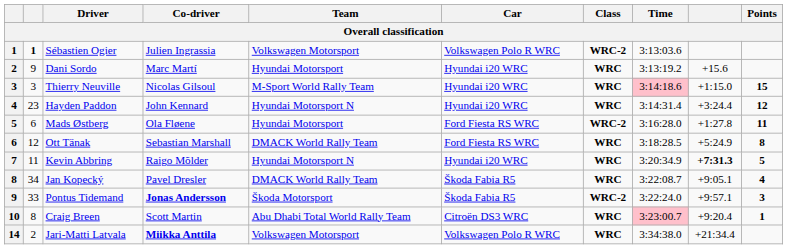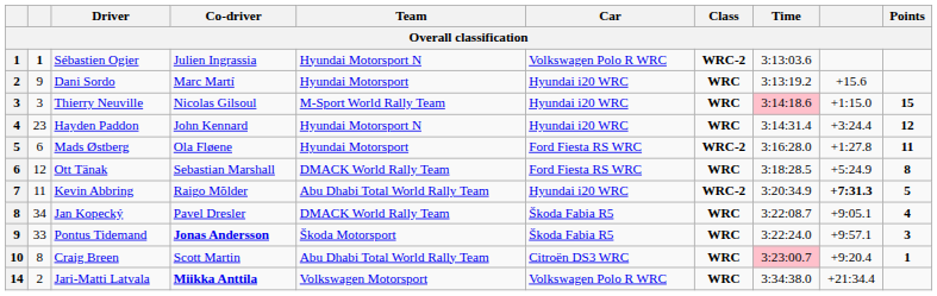 <table class="wikitable" width=85% style="text-align: left; font-size: 85%; max-width: 950px;">
 <tr>
 <th></th>
 <th></th>
 <th>Driver</th>
 <th>Co-driver</th>
 <th>Team</th>
 <th>Car</th>
 <th>Class</th>
 <th>Time</th>
 <th></th>
 <th>Points</th>
 </tr>
 <tr>
 <th colspan=11>Overall classification</th>
 </tr>
 <tr>
 <th>1</th>
 <td align="center"><strong>1</strong></td>
 <td> <a href='#'>Sébastien Ogier</a></td>
 <td> <a href='#'>Julien Ingrassia</a></td>
-<td> <a href='#'>Volkswagen Motorsport</a></td>
+<td> <a href='#'>Hyundai Motorsport N</a></td>
 <td><a href='#'>Volkswagen Polo R WRC</a></td>
 <td align="center"><strong><span>WRC-2</span></strong></td>
 <td align="center">3:13:03.6</td>
 <td align="center"></td>
 <td align="center"><strong></strong></td>
 </tr>
 <tr>
 <th>2</th>
 <td align="center">9</td>
 <td> <a href='#'>Dani Sordo</a></td>
 <td> <a href='#'>Marc Martí</a></td>
 <td> <a href='#'>Hyundai Motorsport</a></td>
 <td><a href='#'>Hyundai i20 WRC</a></td>
 <td align="center"><strong><span>WRC</span></strong></td>
 <td align="center">3:13:19.2</td>
 <td align="center">+15.6</td>
 <td align="center"><strong></strong></td>
 </tr>
 <tr>
 <th>3</th>
 <td align="center">3</td>
 <td> <a href='#'>Thierry Neuville</a></td>
 <td> <a href='#'>Nicolas Gilsoul</a></td>
 <td> <a href='#'>M-Sport World Rally Team</a></td>
 <td><a href='#'>Hyundai i20 WRC</a></td>
 <td align="center"><strong><span>WRC</span></strong></td>
 <td align="center" style="background: pink;">3:14:18.6</td>
 <td align="center">+1:15.0</td>
 <td align="center"><strong>15</strong></td>
 </tr>
 <tr>
 <th>4</th>
 <td align="center">23</td>
 <td> <a href='#'>Hayden Paddon</a></td>
 <td> <a href='#'>John Kennard</a></td>
 <td> <a href='#'>Hyundai Motorsport N</a></td>
 <td><a href='#'>Hyundai i20 WRC</a></td>
 <td align="center"><strong><span>WRC</span></strong></td>
 <td align="center">3:14:31.4</td>
 <td align="center">+3:24.4</td>
 <td align="center"><strong>12</strong></td>
 </tr>
 <tr>
 <th>5</th>
 <td align="center">6</td>
 <td> <a href='#'>Mads Østberg</a></td>
 <td> <a href='#'>Ola Fløene</a></td>
 <td> <a href='#'>Hyundai Motorsport</a></td>
 <td><a href='#'>Ford Fiesta RS WRC</a></td>
 <td align="center"><strong><span>WRC-2</span></strong></td>
 <td align="center">3:16:28.0</td>
 <td align="center">+1:27.8</td>
 <td align="center"><strong>11</strong></td>
 </tr>
 <tr>
 <th>6</th>
 <td align="center">12</td>
 <td> <a href='#'>Ott Tänak</a></td>
 <td> <a href='#'>Sebastian Marshall</a></td>
 <td> <a href='#'>DMACK World Rally Team</a></td>
 <td><a href='#'>Ford Fiesta RS WRC</a></td>
 <td align="center"><strong><span>WRC</span></strong></td>
 <td align="center">3:18:28.5</td>
 <td align="center">+5:24.9</td>
 <td align="center"><strong>8</strong></td>
 </tr>
 <tr>
 <th>7</th>
 <td align="center">11</td>
 <td> <a href='#'>Kevin Abbring</a></td>
 <td> <a href='#'>Raigo Mõlder</a></td>
-<td> <a href='#'>Hyundai Motorsport N</a></td>
+<td> <a href='#'>Abu Dhabi Total World Rally Team</a></td>
 <td><a href='#'>Hyundai i20 WRC</a></td>
-<td align="center"><strong><span>WRC</span></strong></td>
+<td align="center"><strong><span>WRC-2</span></strong></td>
 <td align="center">3:20:34.9</td>
 <td align="center"><strong>+7:31.3</strong></td>
 <td align="center"><strong>5</strong></td>
 </tr>
 <tr>
 <th>8</th>
 <td align="center">34</td>
 <td> <a href='#'>Jan Kopecký</a></td>
 <td> <a href='#'>Pavel Dresler</a></td>
 <td> <a href='#'>DMACK World Rally Team</a></td>
 <td><a href='#'>Škoda Fabia R5</a></td>
 <td align="center"><strong><span>WRC</span></strong></td>
 <td align="center">3:22:08.7</td>
 <td align="center">+9:05.1</td>
 <td align="center"><strong>4</strong></td>
 </tr>
 <tr>
 <th>9</th>
 <td align="center">33</td>
 <td> <a href='#'>Pontus Tidemand</a></td>
 <td><strong> <a href='#'>Jonas Andersson</a></strong></td>
 <td> <a href='#'>Škoda Motorsport</a></td>
 <td><a href='#'>Škoda Fabia R5</a></td>
-<td align="center"><strong><span>WRC-2</span></strong></td>
+<td align="center"><strong><span>WRC</span></strong></td>
 <td align="center">3:22:24.0</td>
 <td align="center">+9:57.1</td>
 <td align="center"><strong>3</strong></td>
 </tr>
 <tr>
 <th>10</th>
 <td align="center">8</td>
 <td> <a href='#'>Craig Breen</a></td>
 <td> <a href='#'>Scott Martin</a></td>
 <td> <a href='#'>Abu Dhabi Total World Rally Team</a></td>
 <td><a href='#'>Citroën DS3 WRC</a></td>
 <td align="center"><strong><span>WRC</span></strong></td>
 <td align="center" style="background: pink;">3:23:00.7</td>
 <td align="center">+9:20.4</td>
 <td align="center"><strong>1</strong></td>
 </tr>
 <tr>
 <th>14</th>
 <td align="center">2</td>
 <td> <a href='#'>Jari-Matti Latvala</a></td>
 <td><strong> <a href='#'>Miikka Anttila</a></strong></td>
 <td> <a href='#'>Volkswagen Motorsport</a></td>
 <td><a href='#'>Volkswagen Polo R WRC</a></td>
 <td align="center"><strong><span>WRC</span></strong></td>
 <td align="center">3:34:38.0</td>
 <td align="center">+21:34.4</td>
 <td align="center"><strong></strong></td>
 </tr>
 </table>
